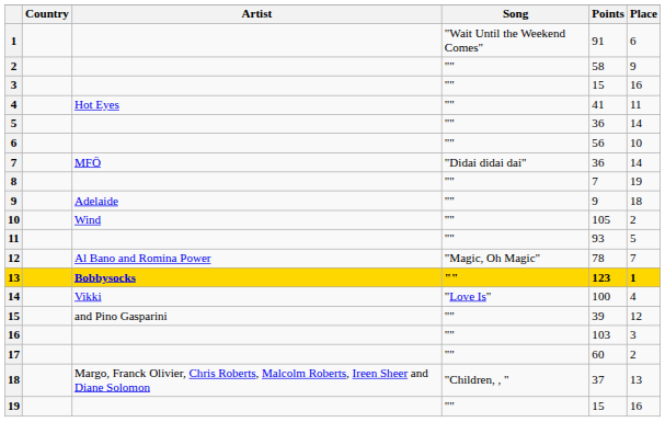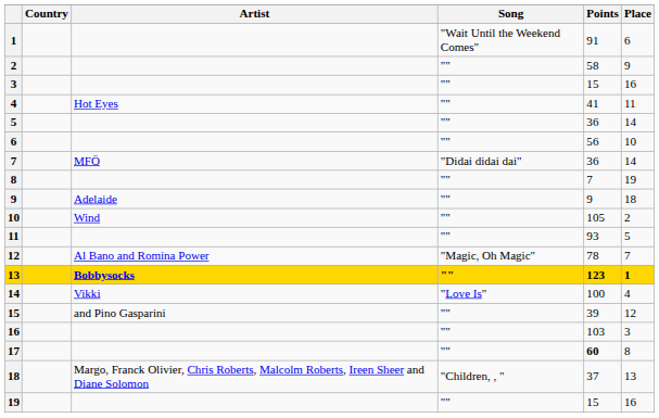 <table class="wikitable sortable plainrowheaders">
 <tr>
 </tr>
 <tr>
 <th scope="col"></th>
 <th scope="col">Country</th>
 <th scope="col">Artist</th>
 <th scope="col">Song</th>
 <th scope="col">Points</th>
 <th scope="col">Place</th>
 </tr>
 <tr>
 <th scope="row" style="text-align:center;">1</th>
 <td></td>
 <td></td>
 <td>"Wait Until the Weekend Comes"</td>
 <td>91</td>
 <td>6</td>
 </tr>
 <tr>
 <th scope="row" style="text-align:center;">2</th>
 <td></td>
 <td></td>
 <td>""</td>
 <td>58</td>
 <td>9</td>
 </tr>
 <tr>
 <th scope="row" style="text-align:center;">3</th>
 <td></td>
 <td></td>
 <td>""</td>
 <td>15</td>
 <td>16</td>
 </tr>
 <tr>
 <th scope="row" style="text-align:center;">4</th>
 <td></td>
 <td><a href='#'>Hot Eyes</a></td>
 <td>""</td>
 <td>41</td>
 <td>11</td>
 </tr>
 <tr>
 <th scope="row" style="text-align:center;">5</th>
 <td></td>
 <td></td>
 <td>""</td>
 <td>36</td>
 <td>14</td>
 </tr>
 <tr>
 <th scope="row" style="text-align:center;">6</th>
 <td></td>
 <td></td>
 <td>""</td>
 <td>56</td>
 <td>10</td>
 </tr>
 <tr>
 <th scope="row" style="text-align:center;">7</th>
 <td></td>
 <td><a href='#'>MFÖ</a></td>
 <td>"Didai didai dai"</td>
 <td>36</td>
 <td>14</td>
 </tr>
 <tr>
 <th scope="row" style="text-align:center;">8</th>
 <td></td>
 <td></td>
 <td>""</td>
 <td>7</td>
 <td>19</td>
 </tr>
 <tr>
 <th scope="row" style="text-align:center;">9</th>
 <td></td>
 <td><a href='#'>Adelaide</a></td>
 <td>""</td>
 <td>9</td>
 <td>18</td>
 </tr>
 <tr>
 <th scope="row" style="text-align:center;">10</th>
 <td></td>
 <td><a href='#'>Wind</a></td>
 <td>""</td>
 <td>105</td>
 <td>2</td>
 </tr>
 <tr>
 <th scope="row" style="text-align:center;">11</th>
 <td></td>
 <td></td>
 <td>""</td>
 <td>93</td>
 <td>5</td>
 </tr>
 <tr>
 <th scope="row" style="text-align:center;">12</th>
 <td></td>
 <td><a href='#'>Al Bano and Romina Power</a></td>
 <td>"Magic, Oh Magic"</td>
 <td>78</td>
 <td>7</td>
 </tr>
 <tr style="font-weight:bold; background:gold;">
 <th scope="row" style="text-align:center; font-weight:bold; background:gold;">13</th>
 <td></td>
 <td><a href='#'>Bobbysocks</a></td>
 <td>""</td>
 <td>123</td>
 <td>1</td>
 </tr>
 <tr>
 <th scope="row" style="text-align:center;">14</th>
 <td></td>
 <td><a href='#'>Vikki</a></td>
 <td>"<a href='#'>Love Is</a>"</td>
 <td>100</td>
 <td>4</td>
 </tr>
 <tr>
 <th scope="row" style="text-align:center;">15</th>
 <td></td>
 <td> and Pino Gasparini</td>
 <td>""</td>
 <td>39</td>
 <td>12</td>
 </tr>
 <tr>
 <th scope="row" style="text-align:center;">16</th>
 <td></td>
 <td></td>
 <td>""</td>
 <td>103</td>
 <td>3</td>
 </tr>
 <tr>
 <th scope="row" style="text-align:center;">17</th>
 <td></td>
 <td></td>
 <td>""</td>
-<td>60</td>
-<td>2</td>
+<td><strong>60</strong></td>
+<td>8</td>
 </tr>
 <tr>
 <th scope="row" style="text-align:center;">18</th>
 <td></td>
 <td>Margo, Franck Olivier, <a href='#'>Chris Roberts</a>, <a href='#'>Malcolm Roberts</a>, <a href='#'>Ireen Sheer</a> and <a href='#'>Diane Solomon</a></td>
 <td>"Children, , "</td>
 <td>37</td>
 <td>13</td>
 </tr>
 <tr>
 <th scope="row" style="text-align:center;">19</th>
 <td></td>
 <td></td>
 <td>""</td>
 <td>15</td>
 <td>16</td>
 </tr>
 </table>
